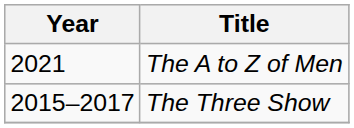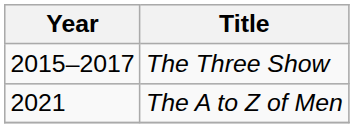 <table class="wikitable">
 <tr>
 <th>Year</th>
 <th>Title</th>
 </tr>
 <tr>
+<td>2015–2017</td>
+<td><em>The Three Show</em></td>
+</tr>
+<tr>
 <td>2021</td>
 <td><em>The A to Z of Men</em></td>
 </tr>
 <tr>
-<td>2015–2017</td>
-<td><em>The Three Show</em></td>
-</tr>
-<tr>
 </tr>
 </table>
